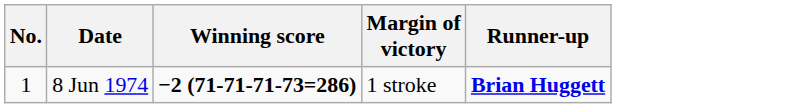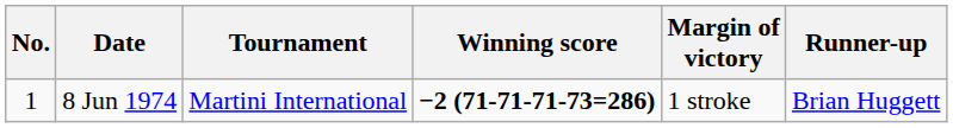 <table class="wikitable" style="font-size:95%;">
 <tr>
 <th>No.</th>
 <th>Date</th>
+<th>Tournament</th>
 <th>Winning score</th>
 <th>Margin of<br>victory</th>
 <th>Runner-up</th>
 </tr>
 <tr>
 <td align=center>1</td>
 <td align=right>8 Jun <a href='#'>1974</a></td>
+<td><a href='#'>Martini International</a></td>
 <td><strong>−2 (71-71-71-73=286)</strong></td>
 <td>1 stroke</td>
-<td><strong> <a href='#'>Brian Huggett</a></strong></td>
+<td> <a href='#'>Brian Huggett</a></td>
 </tr>
 </table>
